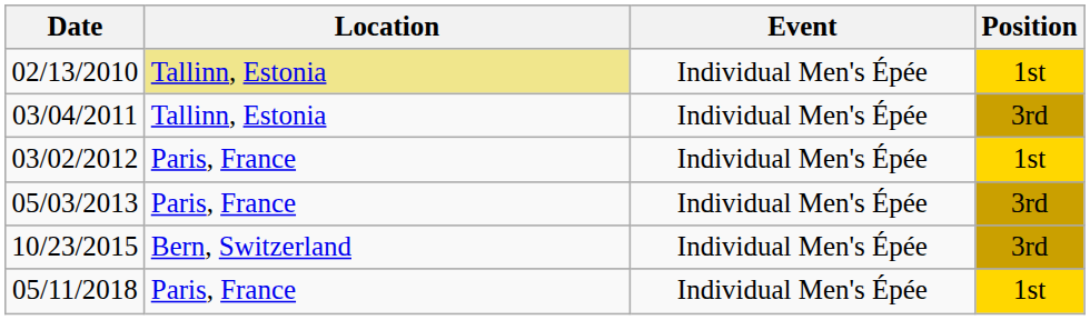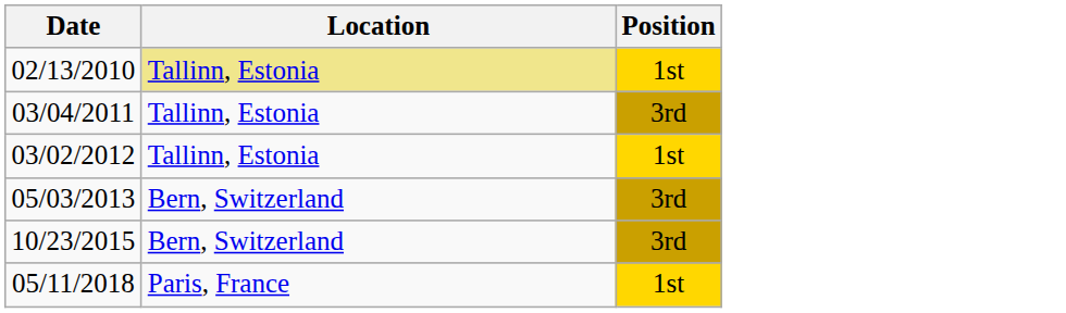 <table class="wikitable" style="text-align:center;">
 <tr>
 <th>Date</th>
 <th style="width:17em">Location</th>
-<th style="width:12em">Event</th>
 <th>Position</th>
 </tr>
 <tr>
 <td>02/13/2010</td>
 <td rowspan="1" align="left" style="background: khaki;"> <a href='#'>Tallinn</a>, <a href='#'>Estonia</a></td>
-<td>Individual Men's Épée</td>
 <td bgcolor="gold">1st</td>
 </tr>
 <tr>
 <td>03/04/2011</td>
 <td rowspan="1" align="left"> <a href='#'>Tallinn</a>, <a href='#'>Estonia</a></td>
-<td>Individual Men's Épée</td>
 <td bgcolor="caramel">3rd</td>
 </tr>
 <tr>
 <td rowspan="1">03/02/2012</td>
-<td rowspan="1" align="left"> <a href='#'>Paris</a>, <a href='#'>France</a></td>
-<td>Individual Men's Épée</td>
+<td rowspan="1" align="left"> <a href='#'>Tallinn</a>, <a href='#'>Estonia</a></td>
 <td bgcolor="gold">1st</td>
 </tr>
 <tr>
 <td>05/03/2013</td>
-<td rowspan="1" align="left"> <a href='#'>Paris</a>, <a href='#'>France</a></td>
-<td>Individual Men's Épée</td>
+<td rowspan="1" align="left"> <a href='#'>Bern</a>, <a href='#'>Switzerland</a></td>
 <td bgcolor="caramel">3rd</td>
 </tr>
 <tr>
 <td>10/23/2015</td>
 <td rowspan="1" align="left"> <a href='#'>Bern</a>, <a href='#'>Switzerland</a></td>
-<td>Individual Men's Épée</td>
 <td bgcolor="caramel">3rd</td>
 </tr>
 <tr>
 <td>05/11/2018</td>
 <td rowspan="1" align="left"> <a href='#'>Paris</a>, <a href='#'>France</a></td>
-<td>Individual Men's Épée</td>
 <td bgcolor="gold">1st</td>
 </tr>
 </table>
